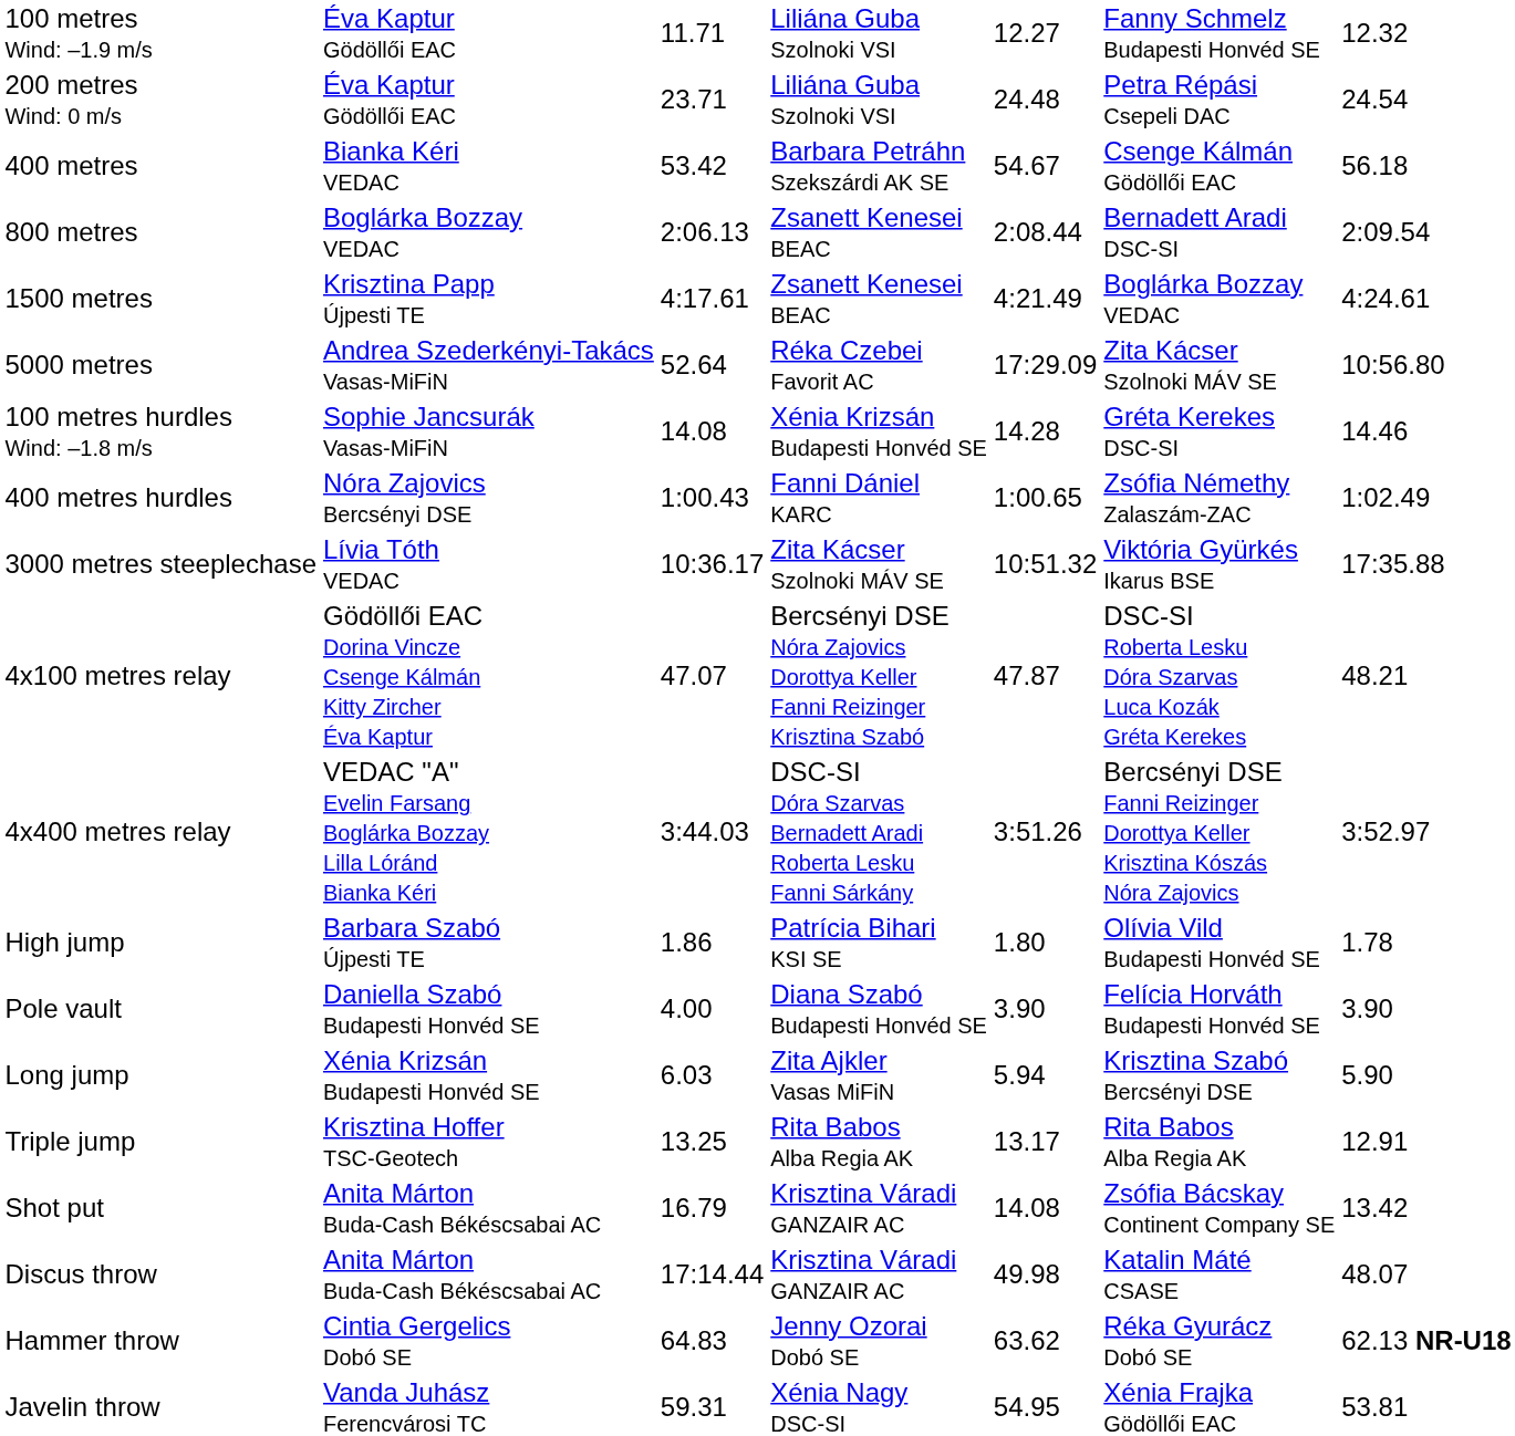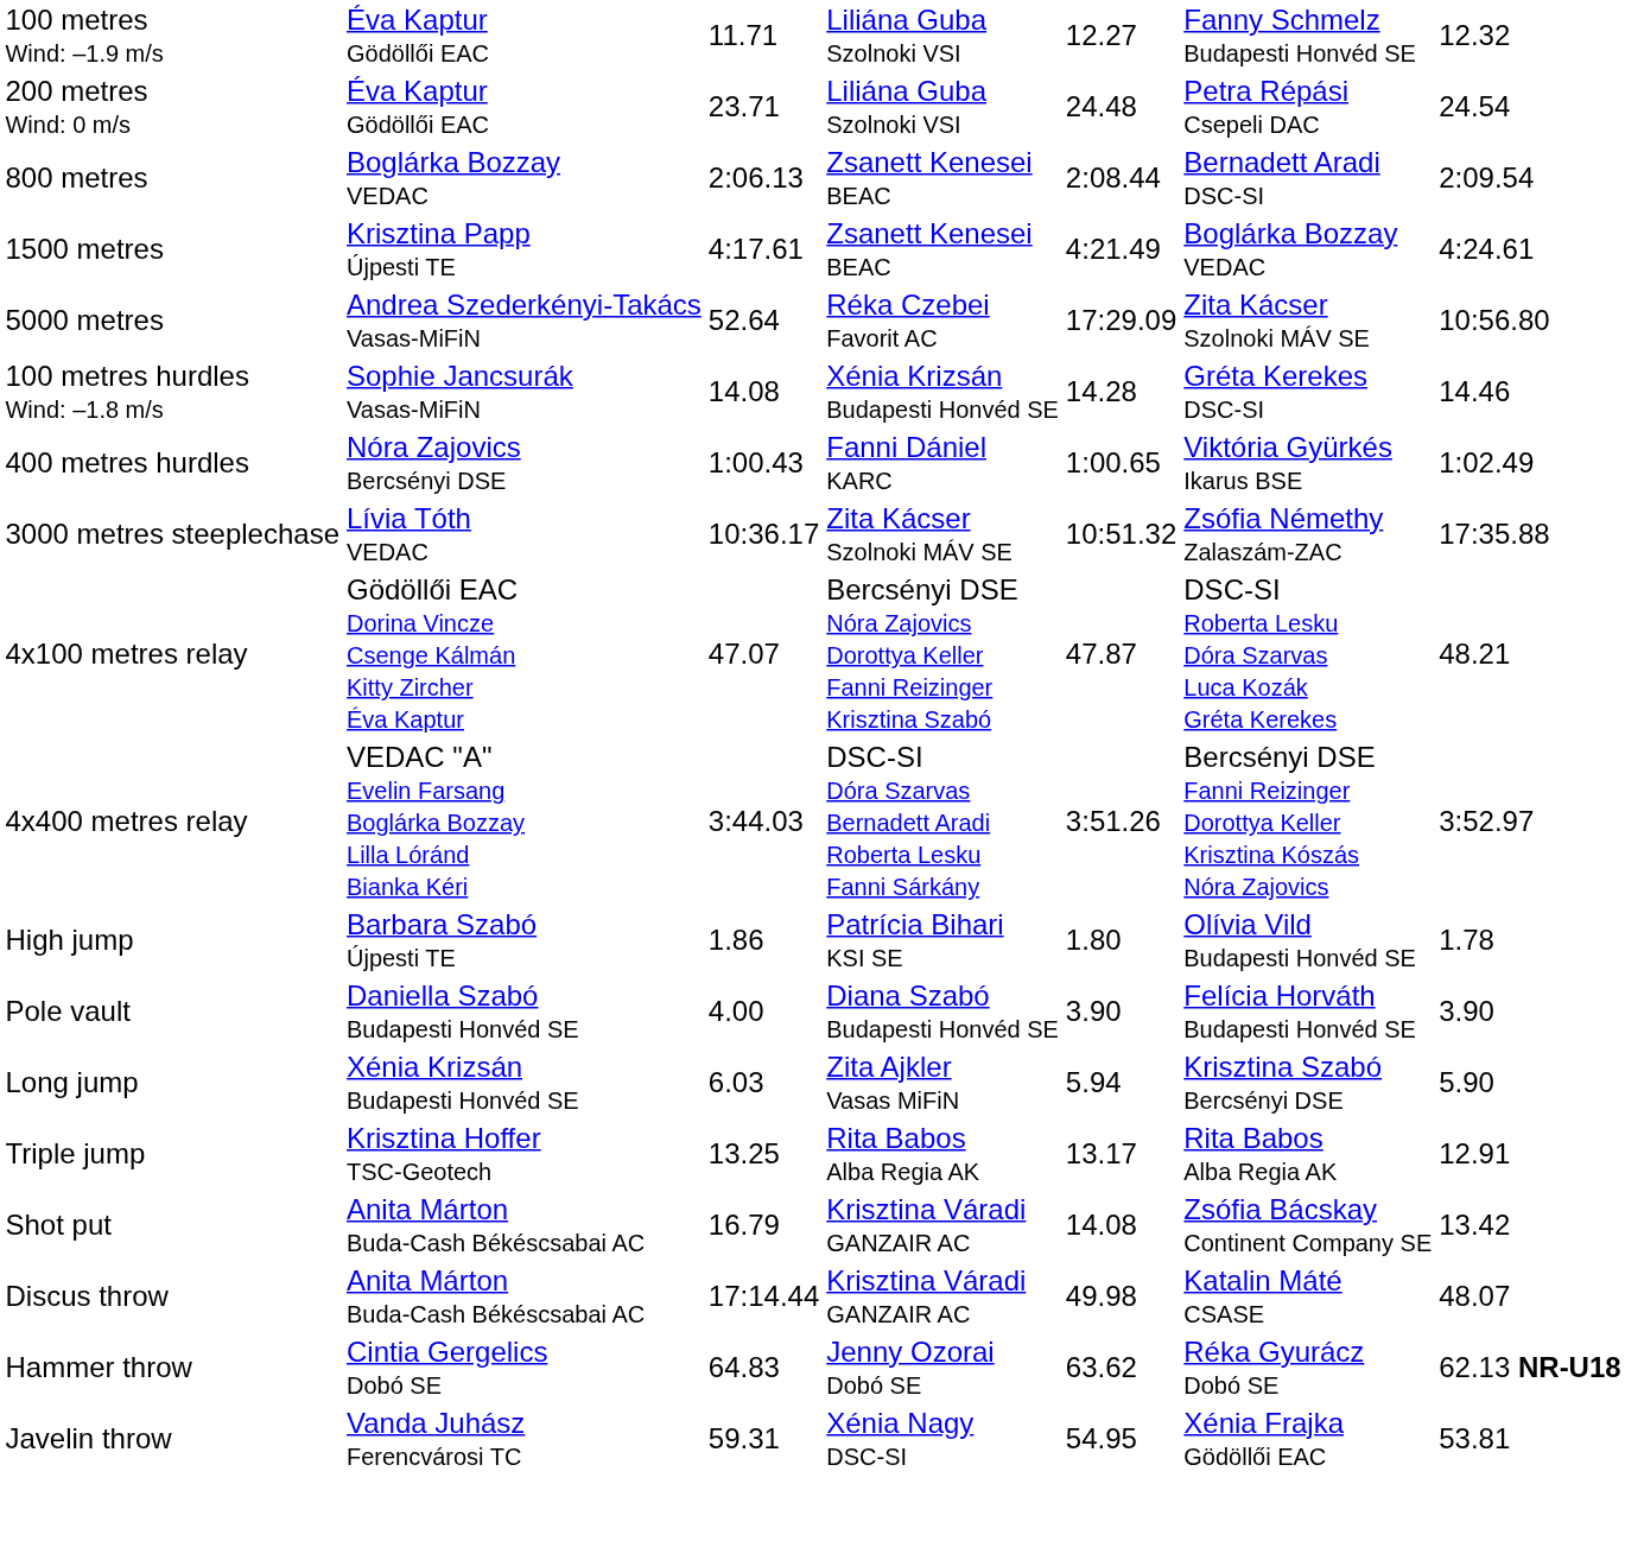 <table>
 <tr>
 <td>100 metres <br><small>Wind: –1.9 m/s</small></td>
 <td><a href='#'>Éva Kaptur</a><br><small>Gödöllői EAC</small></td>
 <td>11.71</td>
 <td><a href='#'>Liliána Guba</a><br><small>Szolnoki VSI</small></td>
 <td>12.27</td>
 <td><a href='#'>Fanny Schmelz</a><br><small>Budapesti Honvéd SE</small></td>
 <td>12.32</td>
 </tr>
 <tr>
 <td>200 metres <br><small>Wind: 0 m/s</small></td>
 <td><a href='#'>Éva Kaptur</a><br><small>Gödöllői EAC</small></td>
 <td>23.71</td>
 <td><a href='#'>Liliána Guba</a><br><small>Szolnoki VSI</small></td>
 <td>24.48</td>
 <td><a href='#'>Petra Répási</a><br><small>Csepeli DAC</small></td>
 <td>24.54</td>
-</tr>
-<tr>
-<td>400 metres</td>
-<td><a href='#'>Bianka Kéri</a><br><small>VEDAC</small></td>
-<td>53.42</td>
-<td><a href='#'>Barbara Petráhn</a><br><small>Szekszárdi AK SE</small></td>
-<td>54.67</td>
-<td><a href='#'>Csenge Kálmán</a><br><small>Gödöllői EAC</small></td>
-<td>56.18</td>
 </tr>
 <tr>
 <td>800 metres</td>
 <td><a href='#'>Boglárka Bozzay</a><br><small>VEDAC</small></td>
 <td>2:06.13</td>
 <td><a href='#'>Zsanett Kenesei</a><br><small>BEAC</small></td>
 <td>2:08.44</td>
 <td><a href='#'>Bernadett Aradi</a><br><small>DSC-SI</small></td>
 <td>2:09.54</td>
 </tr>
 <tr>
 <td>1500 metres</td>
 <td><a href='#'>Krisztina Papp</a><br><small>Újpesti TE</small></td>
 <td>4:17.61</td>
 <td><a href='#'>Zsanett Kenesei</a><br><small>BEAC</small></td>
 <td>4:21.49</td>
 <td><a href='#'>Boglárka Bozzay</a><br><small>VEDAC</small></td>
 <td>4:24.61</td>
 </tr>
 <tr>
 <td>5000 metres</td>
 <td><a href='#'>Andrea Szederkényi-Takács</a><br><small>Vasas-MiFiN</small></td>
 <td>52.64</td>
 <td><a href='#'>Réka Czebei</a><br><small>Favorit AC</small></td>
 <td>17:29.09</td>
 <td><a href='#'>Zita Kácser</a><br><small>Szolnoki MÁV SE</small></td>
 <td>10:56.80</td>
 </tr>
 <tr>
 <td>100 metres hurdles<br><small>Wind: –1.8 m/s</small></td>
 <td><a href='#'>Sophie Jancsurák</a><br><small>Vasas-MiFiN</small></td>
 <td>14.08</td>
 <td><a href='#'>Xénia Krizsán</a><br><small>Budapesti Honvéd SE</small></td>
 <td>14.28</td>
 <td><a href='#'>Gréta Kerekes</a><br><small>DSC-SI</small></td>
 <td>14.46</td>
 </tr>
 <tr>
 <td>400 metres hurdles</td>
 <td><a href='#'>Nóra Zajovics</a><br><small>Bercsényi DSE</small></td>
 <td>1:00.43</td>
 <td><a href='#'>Fanni Dániel</a><br><small>KARC</small></td>
 <td>1:00.65</td>
-<td><a href='#'>Zsófia Némethy</a><br><small>Zalaszám-ZAC</small></td>
+<td><a href='#'>Viktória Gyürkés</a><br><small>Ikarus BSE</small></td>
 <td>1:02.49</td>
 </tr>
 <tr>
 <td>3000 metres steeplechase</td>
 <td><a href='#'>Lívia Tóth</a><br><small>VEDAC</small></td>
 <td>10:36.17</td>
 <td><a href='#'>Zita Kácser</a><br><small>Szolnoki MÁV SE</small></td>
 <td>10:51.32</td>
-<td><a href='#'>Viktória Gyürkés</a><br><small>Ikarus BSE</small></td>
+<td><a href='#'>Zsófia Némethy</a><br><small>Zalaszám-ZAC</small></td>
 <td>17:35.88</td>
 </tr>
 <tr>
 <td>4x100 metres relay</td>
 <td>Gödöllői EAC<br><small><a href='#'>Dorina Vincze</a><br><a href='#'>Csenge Kálmán</a><br><a href='#'>Kitty Zircher</a><br><a href='#'>Éva Kaptur</a></small></td>
 <td>47.07</td>
 <td>Bercsényi DSE<br><small><a href='#'>Nóra Zajovics</a><br><a href='#'>Dorottya Keller</a><br><a href='#'>Fanni Reizinger</a><br><a href='#'>Krisztina Szabó</a></small></td>
 <td>47.87</td>
 <td>DSC-SI<br><small><a href='#'>Roberta Lesku</a><br><a href='#'>Dóra Szarvas</a><br><a href='#'>Luca Kozák</a><br><a href='#'>Gréta Kerekes</a></small></td>
 <td>48.21</td>
 </tr>
 <tr>
 <td>4x400 metres relay</td>
 <td>VEDAC "A"<br><small><a href='#'>Evelin Farsang</a><br><a href='#'>Boglárka Bozzay</a><br><a href='#'>Lilla Lóránd</a><br><a href='#'>Bianka Kéri</a></small></td>
 <td>3:44.03</td>
 <td>DSC-SI<br><small><a href='#'>Dóra Szarvas</a><br><a href='#'>Bernadett Aradi</a><br><a href='#'>Roberta Lesku</a><br><a href='#'>Fanni Sárkány</a></small></td>
 <td>3:51.26</td>
 <td>Bercsényi DSE<br><small><a href='#'>Fanni Reizinger</a><br><a href='#'>Dorottya Keller</a><br><a href='#'>Krisztina Kószás</a><br><a href='#'>Nóra Zajovics</a></small></td>
 <td>3:52.97</td>
 </tr>
 <tr>
 <td>High jump</td>
 <td><a href='#'>Barbara Szabó</a><br><small>Újpesti TE</small></td>
 <td>1.86</td>
 <td><a href='#'>Patrícia Bihari</a><br><small>KSI SE</small></td>
 <td>1.80</td>
 <td><a href='#'>Olívia Vild</a><br><small>Budapesti Honvéd SE</small></td>
 <td>1.78</td>
 </tr>
 <tr>
 <td>Pole vault</td>
 <td><a href='#'>Daniella Szabó</a><br><small>Budapesti Honvéd SE</small></td>
 <td>4.00</td>
 <td><a href='#'>Diana Szabó</a><br><small>Budapesti Honvéd SE</small></td>
 <td>3.90</td>
 <td><a href='#'>Felícia Horváth</a><br><small>Budapesti Honvéd SE</small></td>
 <td>3.90</td>
 </tr>
 <tr>
 <td>Long jump</td>
 <td><a href='#'>Xénia Krizsán</a><br><small>Budapesti Honvéd SE</small></td>
 <td>6.03</td>
 <td><a href='#'>Zita Ajkler</a><br><small>Vasas MiFiN</small></td>
 <td>5.94</td>
 <td><a href='#'>Krisztina Szabó</a><br><small>Bercsényi DSE</small></td>
 <td>5.90</td>
 </tr>
 <tr>
 <td>Triple jump</td>
 <td><a href='#'>Krisztina Hoffer</a><br><small>TSC-Geotech</small></td>
 <td>13.25</td>
 <td><a href='#'>Rita Babos</a><br><small>Alba Regia AK</small></td>
 <td>13.17</td>
 <td><a href='#'>Rita Babos</a><br><small>Alba Regia AK</small></td>
 <td>12.91</td>
 </tr>
 <tr>
 <td>Shot put</td>
 <td><a href='#'>Anita Márton</a><br><small>Buda-Cash Békéscsabai AC</small></td>
 <td>16.79</td>
 <td><a href='#'>Krisztina Váradi</a><br><small>GANZAIR AC</small></td>
 <td>14.08</td>
 <td><a href='#'>Zsófia Bácskay</a><br><small>Continent Company SE</small></td>
 <td>13.42</td>
 </tr>
 <tr>
 <td>Discus throw</td>
 <td><a href='#'>Anita Márton</a><br><small>Buda-Cash Békéscsabai AC</small></td>
 <td>17:14.44</td>
 <td><a href='#'>Krisztina Váradi</a><br><small>GANZAIR AC</small></td>
 <td>49.98</td>
 <td><a href='#'>Katalin Máté</a><br><small>CSASE</small></td>
 <td>48.07</td>
 </tr>
 <tr>
 <td>Hammer throw</td>
 <td><a href='#'>Cintia Gergelics</a><br><small>Dobó SE</small></td>
 <td>64.83</td>
 <td><a href='#'>Jenny Ozorai</a><br><small>Dobó SE</small></td>
 <td>63.62</td>
 <td><a href='#'>Réka Gyurácz</a><br><small>Dobó SE</small></td>
 <td>62.13 <strong>NR-U18</strong></td>
 </tr>
 <tr>
 <td>Javelin throw</td>
 <td><a href='#'>Vanda Juhász</a><br><small>Ferencvárosi TC</small></td>
 <td>59.31</td>
 <td><a href='#'>Xénia Nagy</a><br><small>DSC-SI</small></td>
 <td>54.95</td>
 <td><a href='#'>Xénia Frajka</a><br><small>Gödöllői EAC</small></td>
 <td>53.81</td>
 </tr>
 <tr>
 </tr>
 </table>
